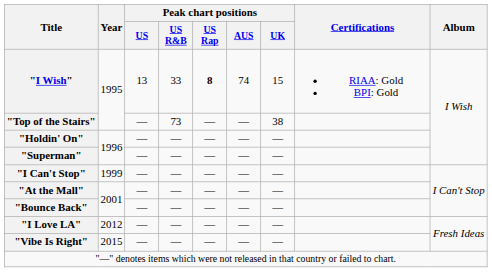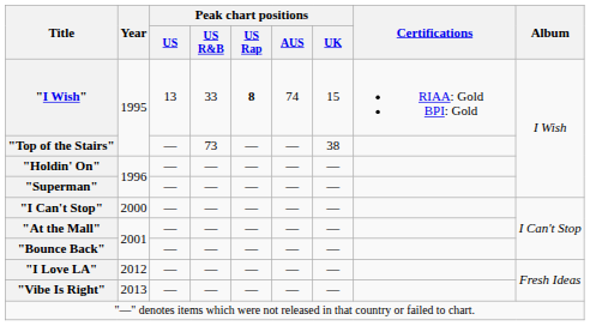 <table class="wikitable plainrowheaders" style="text-align:center;">
 <tr>
 <th scope="col" rowspan="2">Title</th>
 <th scope="col" rowspan="2">Year</th>
 <th scope="col" colspan="5">Peak chart positions</th>
 <th scope="col" rowspan="2" style="width:12em;"><a href='#'>Certifications</a></th>
 <th scope="col" rowspan="2">Album</th>
 </tr>
 <tr>
 <th scope="col" style="width:3em;font-size:90%;"><a href='#'>US</a><br></th>
 <th scope="col" style="width:3em;font-size:90%;"><a href='#'>US<br>R&B</a><br></th>
 <th scope="col" style="width:3em;font-size:90%;"><a href='#'>US<br>Rap</a><br></th>
 <th scope="col" style="width:3em;font-size:90%;"><a href='#'>AUS</a><br></th>
 <th scope="col" style="width:3em;font-size:90%;"><a href='#'>UK</a><br></th>
 </tr>
 <tr>
 <th scope="row">"<a href='#'>I Wish</a>"</th>
 <td rowspan="2">1995</td>
 <td>13</td>
 <td>33</td>
 <td><strong>8</strong></td>
 <td>74</td>
 <td>15</td>
 <td><br><ul><li><a href='#'>RIAA</a>: Gold</li><li><a href='#'>BPI</a>: Gold</li></ul></td>
 <td rowspan="4"><em>I Wish</em></td>
 </tr>
 <tr>
 <th scope="row">"Top of the Stairs"</th>
 <td>—</td>
 <td>73</td>
 <td>—</td>
 <td>—</td>
 <td>38</td>
 <td></td>
 </tr>
 <tr>
 <th scope="row">"Holdin' On"</th>
 <td rowspan="2">1996</td>
 <td>—</td>
 <td>—</td>
 <td>—</td>
 <td>—</td>
 <td>—</td>
 <td></td>
 </tr>
 <tr>
 <th scope="row">"Superman"</th>
 <td>—</td>
 <td>—</td>
 <td>—</td>
 <td>—</td>
 <td>—</td>
 <td></td>
 </tr>
 <tr>
 <th scope="row">"I Can't Stop"</th>
-<td>1999</td>
+<td>2000</td>
 <td>—</td>
 <td>—</td>
 <td>—</td>
 <td>—</td>
 <td>—</td>
 <td></td>
 <td rowspan="3"><em>I Can't Stop</em></td>
 </tr>
 <tr>
 <th scope="row">"At the Mall"</th>
 <td rowspan="2">2001</td>
 <td>—</td>
 <td>—</td>
 <td>—</td>
 <td>—</td>
 <td>—</td>
 <td></td>
 </tr>
 <tr>
 <th scope="row">"Bounce Back"</th>
 <td>—</td>
 <td>—</td>
 <td>—</td>
 <td>—</td>
 <td>—</td>
 <td></td>
 </tr>
 <tr>
 <th scope="row">"I Love LA"</th>
 <td>2012</td>
 <td>—</td>
 <td>—</td>
 <td>—</td>
 <td>—</td>
 <td>—</td>
 <td></td>
 <td rowspan="2"><em>Fresh Ideas</em></td>
 </tr>
 <tr>
 <th scope="row">"Vibe Is Right"</th>
-<td>2015</td>
+<td>2013</td>
 <td>—</td>
 <td>—</td>
 <td>—</td>
 <td>—</td>
 <td>—</td>
 <td></td>
 </tr>
 <tr>
 <td colspan="14" style="font-size:90%">"—" denotes items which were not released in that country or failed to chart.</td>
 </tr>
 </table>
